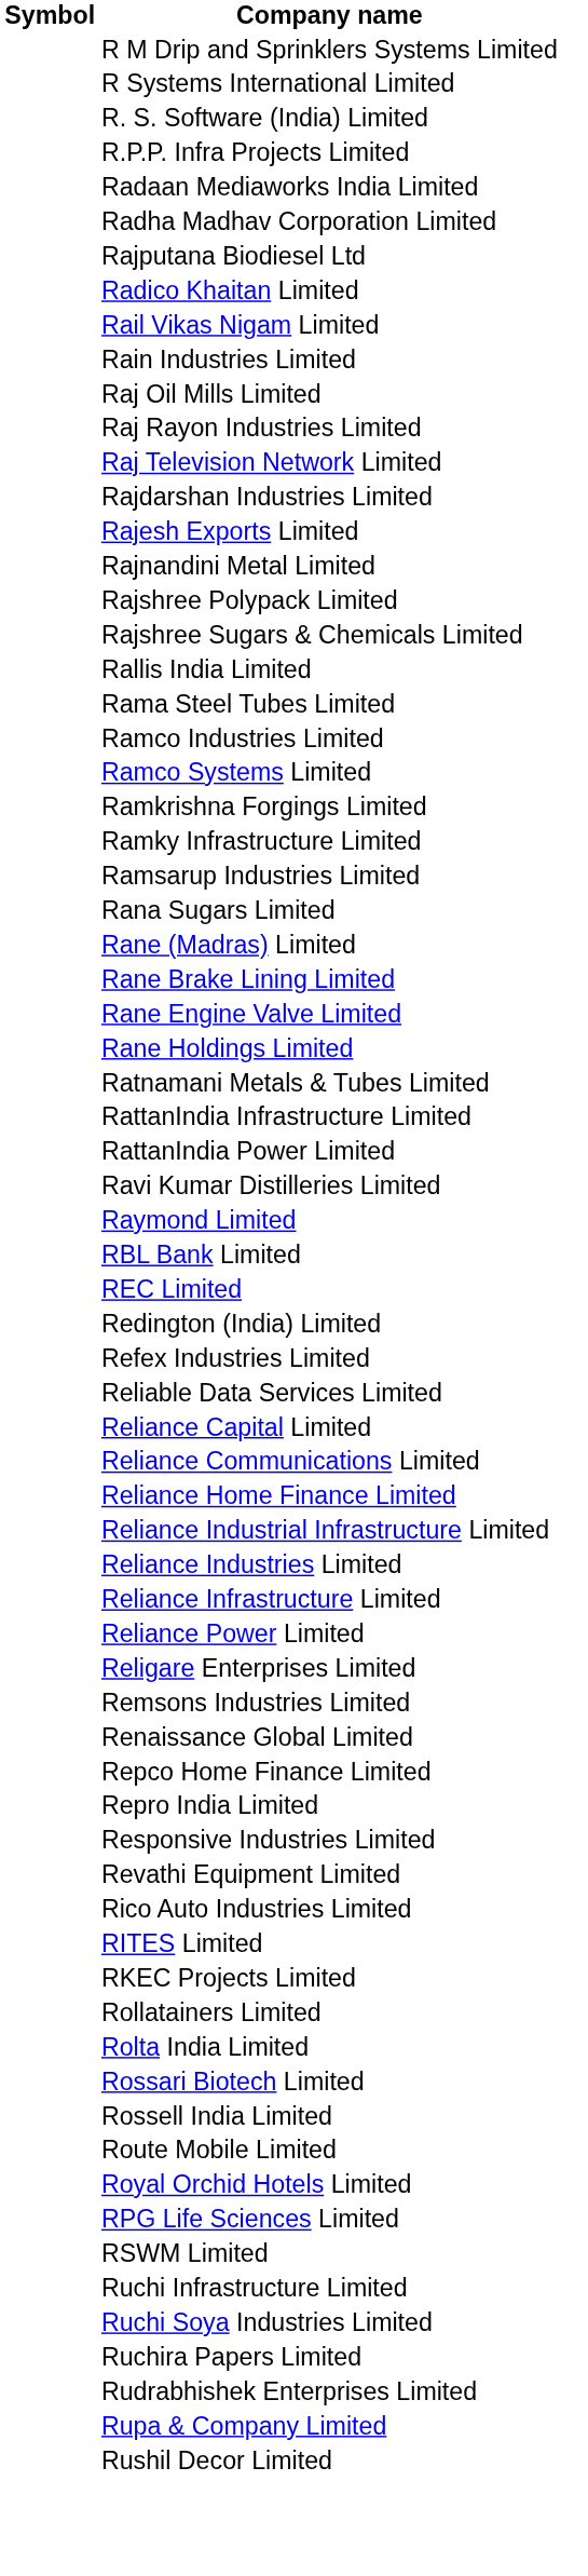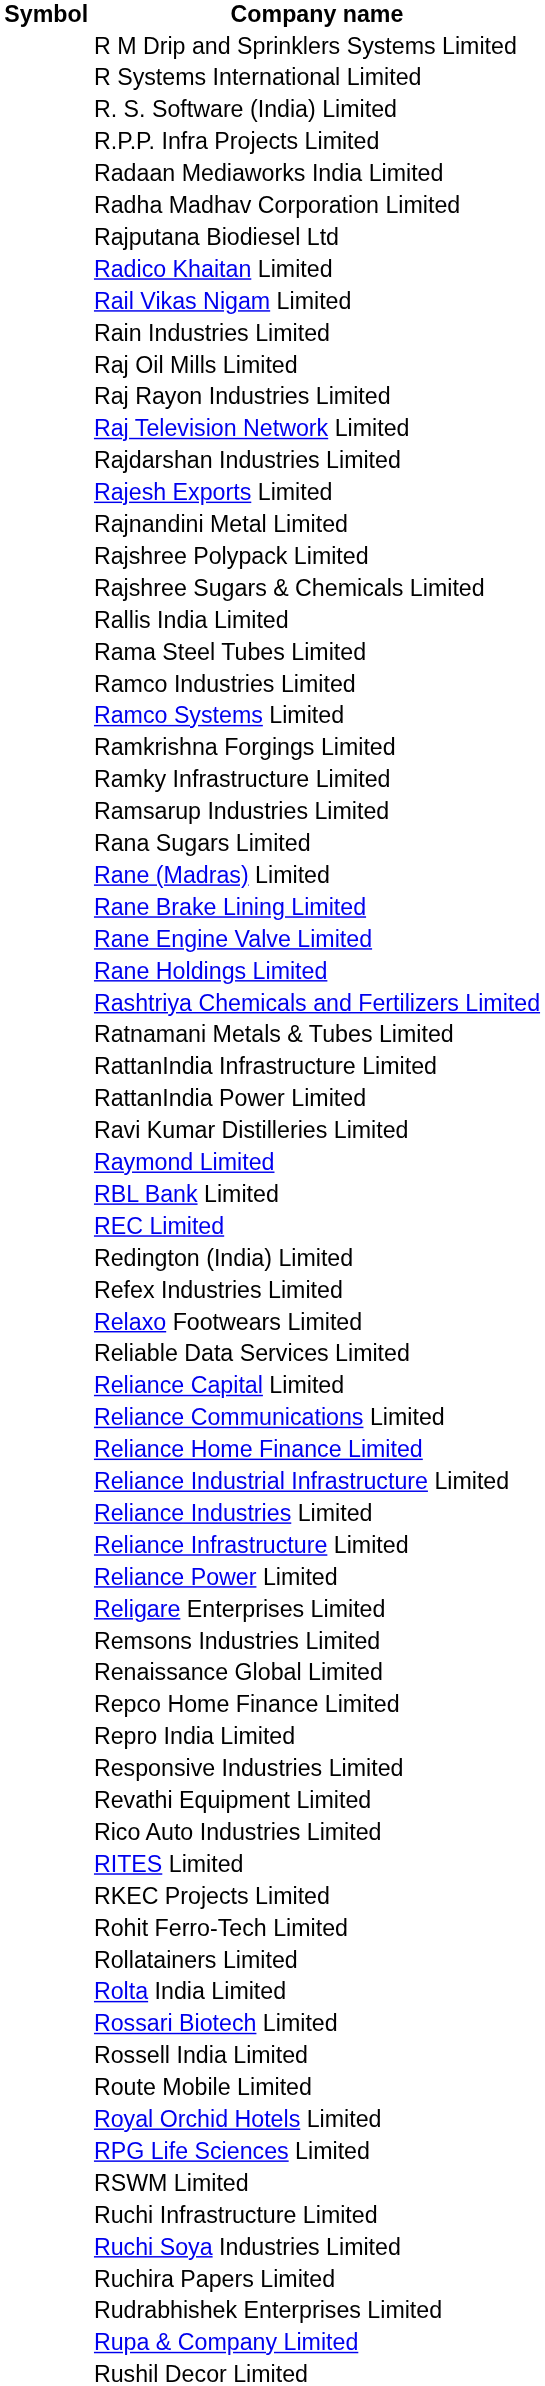 <table style="background:transparent;">
 <tr>
 <th>Symbol</th>
 <th>Company name</th>
 </tr>
 <tr>
 <td></td>
 <td>R M Drip and Sprinklers Systems Limited</td>
 </tr>
 <tr>
 <td></td>
 <td>R Systems International Limited</td>
 </tr>
 <tr>
 <td></td>
 <td>R. S. Software (India) Limited</td>
 </tr>
 <tr>
 <td></td>
 <td>R.P.P. Infra Projects Limited</td>
 </tr>
 <tr>
 <td></td>
 <td>Radaan Mediaworks India Limited</td>
 </tr>
 <tr>
 <td></td>
 <td>Radha Madhav Corporation Limited</td>
 </tr>
 <tr>
 <td></td>
 <td>Rajputana Biodiesel Ltd</td>
 </tr>
 <tr>
 <td></td>
 <td><a href='#'>Radico Khaitan</a> Limited</td>
 </tr>
 <tr>
 <td></td>
 <td><a href='#'>Rail Vikas Nigam</a> Limited</td>
 </tr>
 <tr>
 <td></td>
 <td>Rain Industries Limited</td>
 </tr>
 <tr>
 <td></td>
 <td>Raj Oil Mills Limited</td>
 </tr>
 <tr>
 <td></td>
 <td>Raj Rayon Industries Limited</td>
 </tr>
 <tr>
 <td></td>
 <td><a href='#'>Raj Television Network</a> Limited</td>
 </tr>
 <tr>
 <td></td>
 <td>Rajdarshan Industries Limited</td>
 </tr>
 <tr>
 <td></td>
 <td><a href='#'>Rajesh Exports</a> Limited</td>
 </tr>
 <tr>
 <td></td>
 <td>Rajnandini Metal Limited</td>
 </tr>
 <tr>
 <td></td>
 <td>Rajshree Polypack Limited</td>
 </tr>
 <tr>
 <td></td>
 <td>Rajshree Sugars & Chemicals Limited</td>
 </tr>
 <tr>
 <td></td>
 <td>Rallis India Limited</td>
 </tr>
 <tr>
 <td></td>
 <td>Rama Steel Tubes Limited</td>
 </tr>
 <tr>
 <td></td>
 <td>Ramco Industries Limited</td>
 </tr>
 <tr>
 <td></td>
 <td><a href='#'>Ramco Systems</a> Limited</td>
 </tr>
 <tr>
 <td></td>
 <td>Ramkrishna Forgings Limited</td>
 </tr>
 <tr>
 <td></td>
 <td>Ramky Infrastructure Limited</td>
 </tr>
 <tr>
 <td></td>
 <td>Ramsarup Industries Limited</td>
 </tr>
 <tr>
 <td></td>
 <td>Rana Sugars Limited</td>
 </tr>
 <tr>
 <td></td>
 <td><a href='#'>Rane (Madras)</a> Limited</td>
 </tr>
 <tr>
 <td></td>
 <td><a href='#'>Rane Brake Lining Limited</a></td>
 </tr>
 <tr>
 <td></td>
 <td><a href='#'>Rane Engine Valve Limited</a></td>
 </tr>
 <tr>
 <td></td>
 <td><a href='#'>Rane Holdings Limited</a></td>
 </tr>
 <tr>
 <td></td>
+<td><a href='#'>Rashtriya Chemicals and Fertilizers Limited</a></td>
+</tr>
+<tr>
+<td></td>
 <td>Ratnamani Metals & Tubes Limited</td>
 </tr>
 <tr>
 <td></td>
 <td>RattanIndia Infrastructure Limited</td>
 </tr>
 <tr>
 <td></td>
 <td>RattanIndia Power Limited</td>
 </tr>
 <tr>
 <td></td>
 <td>Ravi Kumar Distilleries Limited</td>
 </tr>
 <tr>
 <td></td>
 <td><a href='#'>Raymond Limited</a></td>
 </tr>
 <tr>
 <td></td>
 <td><a href='#'>RBL Bank</a> Limited</td>
 </tr>
 <tr>
 <td></td>
 <td><a href='#'>REC Limited</a></td>
 </tr>
 <tr>
 <td></td>
 <td>Redington (India) Limited</td>
 </tr>
 <tr>
 <td></td>
 <td>Refex Industries Limited</td>
+</tr>
+<tr>
+<td></td>
+<td><a href='#'>Relaxo</a> Footwears Limited</td>
 </tr>
 <tr>
 <td></td>
 <td>Reliable Data Services Limited</td>
 </tr>
 <tr>
 <td></td>
 <td><a href='#'>Reliance Capital</a> Limited</td>
 </tr>
 <tr>
 <td></td>
 <td><a href='#'>Reliance Communications</a> Limited</td>
 </tr>
 <tr>
 <td></td>
 <td><a href='#'>Reliance Home Finance Limited</a></td>
 </tr>
 <tr>
 <td></td>
 <td><a href='#'>Reliance Industrial Infrastructure</a> Limited</td>
 </tr>
 <tr>
 <td></td>
 <td><a href='#'>Reliance Industries</a> Limited</td>
 </tr>
 <tr>
 <td></td>
 <td><a href='#'>Reliance Infrastructure</a> Limited</td>
 </tr>
 <tr>
 <td></td>
 <td><a href='#'>Reliance Power</a> Limited</td>
 </tr>
 <tr>
 <td></td>
 <td><a href='#'>Religare</a> Enterprises Limited</td>
 </tr>
 <tr>
 <td></td>
 <td>Remsons Industries Limited</td>
 </tr>
 <tr>
 <td></td>
 <td>Renaissance Global Limited</td>
 </tr>
 <tr>
 <td></td>
 <td>Repco Home Finance Limited</td>
 </tr>
 <tr>
 <td></td>
 <td>Repro India Limited</td>
 </tr>
 <tr>
 <td></td>
 <td>Responsive Industries Limited</td>
 </tr>
 <tr>
 <td></td>
 <td>Revathi Equipment Limited</td>
 </tr>
 <tr>
 <td></td>
 <td>Rico Auto Industries Limited</td>
 </tr>
 <tr>
 <td></td>
 <td><a href='#'>RITES</a> Limited</td>
 </tr>
 <tr>
 <td></td>
 <td>RKEC Projects Limited</td>
 </tr>
 <tr>
 <td></td>
+<td>Rohit Ferro-Tech Limited</td>
+</tr>
+<tr>
+<td></td>
 <td>Rollatainers Limited</td>
 </tr>
 <tr>
 <td></td>
 <td><a href='#'>Rolta</a> India Limited</td>
 </tr>
 <tr>
 <td></td>
 <td><a href='#'>Rossari Biotech</a> Limited</td>
 </tr>
 <tr>
 <td></td>
 <td>Rossell India Limited</td>
 </tr>
 <tr>
 <td></td>
 <td>Route Mobile Limited</td>
 </tr>
 <tr>
 <td></td>
 <td><a href='#'>Royal Orchid Hotels</a> Limited</td>
 </tr>
 <tr>
 <td></td>
 <td><a href='#'>RPG Life Sciences</a> Limited</td>
 </tr>
 <tr>
 <td></td>
 <td>RSWM Limited</td>
 </tr>
 <tr>
 <td></td>
 <td>Ruchi Infrastructure Limited</td>
 </tr>
 <tr>
 <td></td>
 <td><a href='#'>Ruchi Soya</a> Industries Limited</td>
 </tr>
 <tr>
 <td></td>
 <td>Ruchira Papers Limited</td>
 </tr>
 <tr>
 <td></td>
 <td>Rudrabhishek Enterprises Limited</td>
 </tr>
 <tr>
 <td></td>
 <td><a href='#'>Rupa & Company Limited</a></td>
 </tr>
 <tr>
 <td></td>
 <td>Rushil Decor Limited</td>
 </tr>
 <tr>
 </tr>
 </table>
